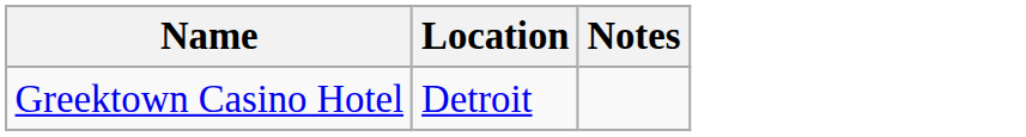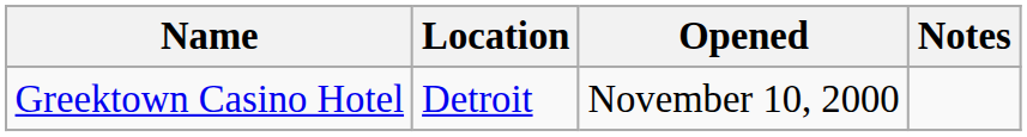 <table class="wikitable sortable">
 <tr>
 <th>Name</th>
 <th>Location</th>
+<th>Opened</th>
 <th>Notes</th>
 </tr>
 <tr>
 <td><a href='#'>Greektown Casino Hotel</a></td>
 <td><a href='#'>Detroit</a></td>
+<td>November 10, 2000</td>
 <td></td>
 </tr>
 </table>
